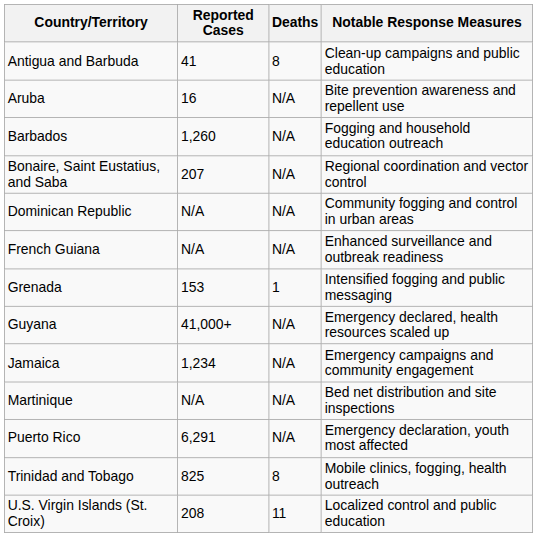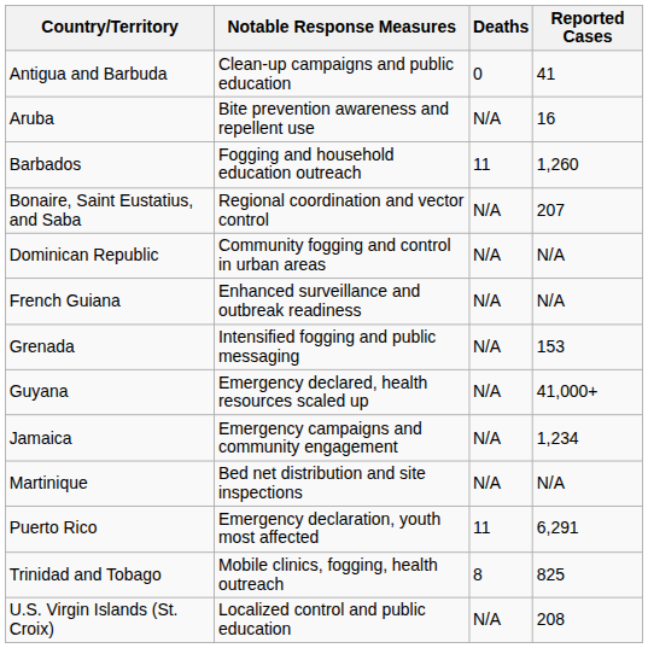 <table class="wikitable sortable">
 <tr>
 <th>Country/Territory</th>
+<th>Notable Response Measures</th>
+<th>Deaths</th>
 <th>Reported Cases</th>
-<th>Deaths</th>
-<th>Notable Response Measures</th>
 </tr>
 <tr>
 <td>Antigua and Barbuda</td>
+<td>Clean-up campaigns and public education</td>
+<td>0</td>
 <td>41</td>
-<td>8</td>
-<td>Clean-up campaigns and public education</td>
 </tr>
 <tr>
 <td>Aruba</td>
+<td>Bite prevention awareness and repellent use</td>
+<td>N/A</td>
 <td>16</td>
-<td>N/A</td>
-<td>Bite prevention awareness and repellent use</td>
 </tr>
 <tr>
 <td>Barbados</td>
+<td>Fogging and household education outreach</td>
+<td>11</td>
 <td>1,260</td>
-<td>N/A</td>
-<td>Fogging and household education outreach</td>
 </tr>
 <tr>
 <td>Bonaire, Saint Eustatius, and Saba</td>
+<td>Regional coordination and vector control</td>
+<td>N/A</td>
 <td>207</td>
-<td>N/A</td>
-<td>Regional coordination and vector control</td>
 </tr>
 <tr>
 <td>Dominican Republic</td>
+<td>Community fogging and control in urban areas</td>
 <td>N/A</td>
 <td>N/A</td>
-<td>Community fogging and control in urban areas</td>
 </tr>
 <tr>
 <td>French Guiana</td>
+<td>Enhanced surveillance and outbreak readiness</td>
 <td>N/A</td>
 <td>N/A</td>
-<td>Enhanced surveillance and outbreak readiness</td>
 </tr>
 <tr>
 <td>Grenada</td>
+<td>Intensified fogging and public messaging</td>
+<td>N/A</td>
 <td>153</td>
-<td>1</td>
-<td>Intensified fogging and public messaging</td>
 </tr>
 <tr>
 <td>Guyana</td>
+<td>Emergency declared, health resources scaled up</td>
+<td>N/A</td>
 <td>41,000+</td>
-<td>N/A</td>
-<td>Emergency declared, health resources scaled up</td>
 </tr>
 <tr>
 <td>Jamaica</td>
+<td>Emergency campaigns and community engagement</td>
+<td>N/A</td>
 <td>1,234</td>
-<td>N/A</td>
-<td>Emergency campaigns and community engagement</td>
 </tr>
 <tr>
 <td>Martinique</td>
+<td>Bed net distribution and site inspections</td>
 <td>N/A</td>
 <td>N/A</td>
-<td>Bed net distribution and site inspections</td>
 </tr>
 <tr>
 <td>Puerto Rico</td>
+<td>Emergency declaration, youth most affected</td>
+<td>11</td>
 <td>6,291</td>
-<td>N/A</td>
-<td>Emergency declaration, youth most affected</td>
 </tr>
 <tr>
 <td>Trinidad and Tobago</td>
+<td>Mobile clinics, fogging, health outreach</td>
+<td>8</td>
 <td>825</td>
-<td>8</td>
-<td>Mobile clinics, fogging, health outreach</td>
 </tr>
 <tr>
 <td>U.S. Virgin Islands (St. Croix)</td>
+<td>Localized control and public education</td>
+<td>N/A</td>
 <td>208</td>
-<td>11</td>
-<td>Localized control and public education</td>
 </tr>
 </table>
